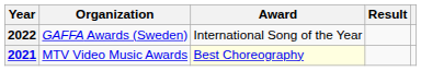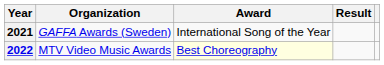 <table class="wikitable plainrowheaders">
 <tr align=center>
 <th scope="col">Year</th>
 <th scope="col">Organization</th>
 <th scope="col">Award</th>
 <th scope="col">Result</th>
 <th scope="col"></th>
 </tr>
 <tr>
-<th scope="row">2022</th>
+<th scope="row">2021</th>
 <td><a href='#'><em>GAFFA</em> Awards (Sweden)</a></td>
 <td>International Song of the Year</td>
 <td></td>
 <td style="text-align:center;"></td>
 </tr>
 <tr>
-<th scope="row"><a href='#'>2021</a></th>
+<th scope="row"><a href='#'>2022</a></th>
 <td><a href='#'>MTV Video Music Awards</a></td>
 <td style="background: lightyellow;"><a href='#'>Best Choreography</a></td>
 <td></td>
 <td style="text-align:center;"></td>
 </tr>
 </table>
